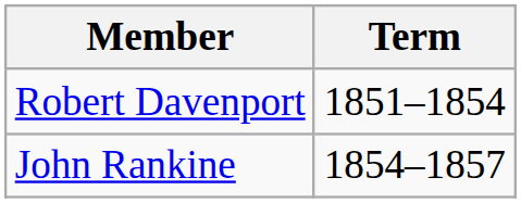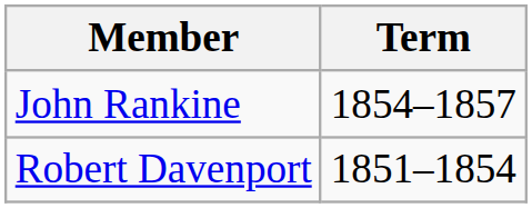 <table class="wikitable">
 <tr>
 <th>Member</th>
 <th>Term</th>
 </tr>
 <tr>
+<td><a href='#'>John Rankine</a></td>
+<td>1854–1857</td>
+</tr>
+<tr>
 <td><a href='#'>Robert Davenport</a></td>
 <td>1851–1854</td>
 </tr>
-<tr>
-<td><a href='#'>John Rankine</a></td>
-<td>1854–1857</td>
-</tr>
 </table>
